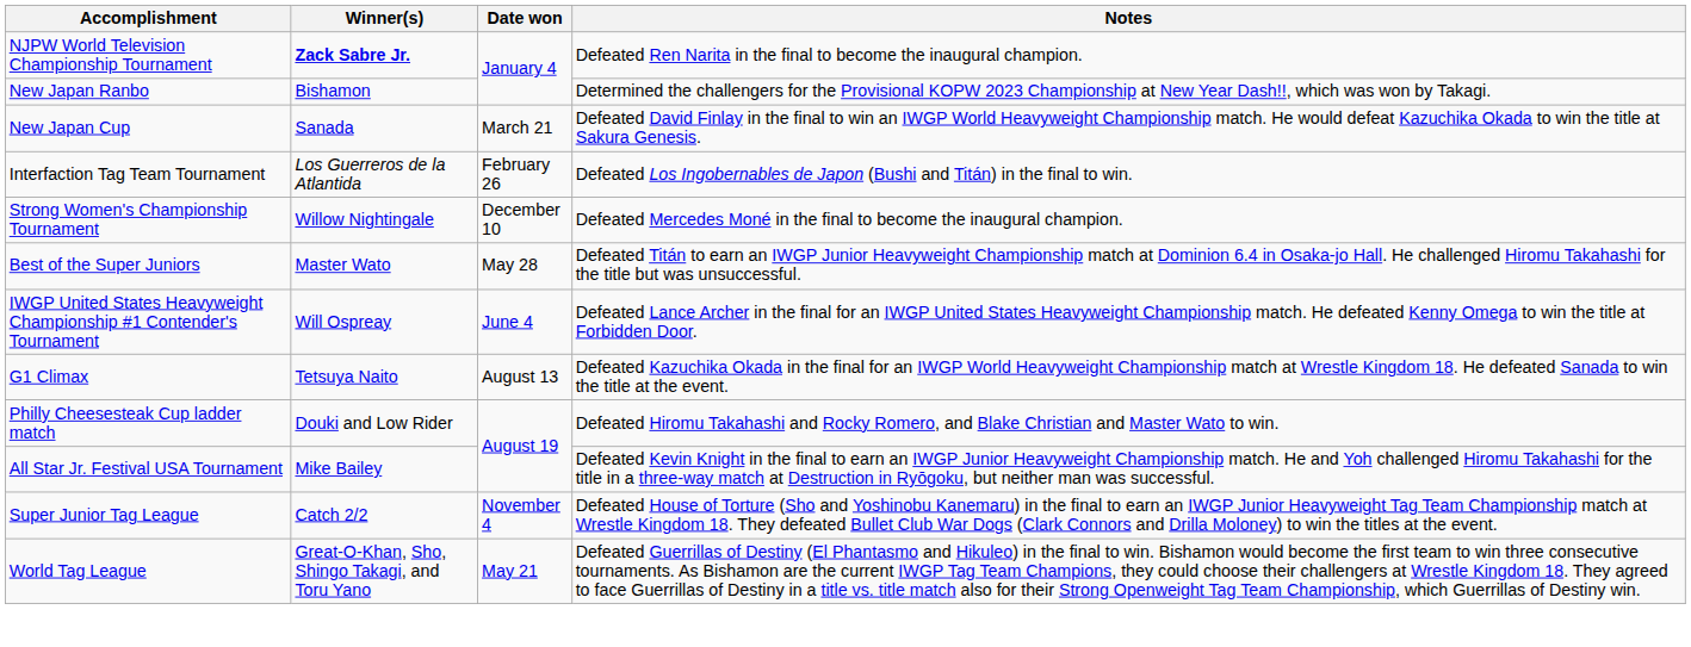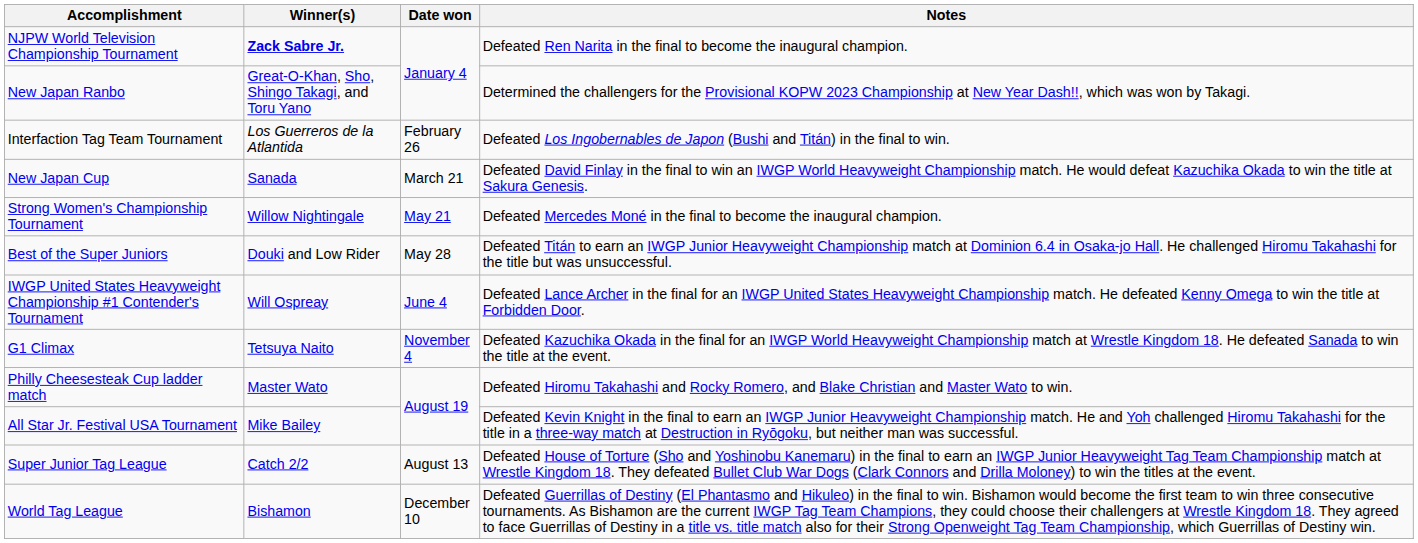 <table class="wikitable" style="width:100%;">
 <tr>
 <th>Accomplishment</th>
 <th>Winner(s)</th>
 <th>Date won</th>
 <th>Notes</th>
 </tr>
 <tr>
 <td><a href='#'>NJPW World Television Championship Tournament</a></td>
 <td><strong><a href='#'>Zack Sabre Jr.</a></strong></td>
 <td rowspan=2><a href='#'>January 4</a></td>
 <td>Defeated <a href='#'>Ren Narita</a> in the final to become the inaugural champion.</td>
 </tr>
 <tr>
 <td><a href='#'>New Japan Ranbo</a></td>
-<td><a href='#'>Bishamon</a><br></td>
+<td><a href='#'>Great-O-Khan</a>, <a href='#'>Sho</a>, <a href='#'>Shingo Takagi</a>, and <a href='#'>Toru Yano</a></td>
 <td>Determined the challengers for the <a href='#'>Provisional KOPW 2023 Championship</a> at <a href='#'>New Year Dash!!</a>, which was won by Takagi.</td>
+</tr>
+<tr>
+<td>Interfaction Tag Team Tournament</td>
+<td><em>Los Guerreros de la Atlantida</em><br></td>
+<td>February 26</td>
+<td>Defeated <em><a href='#'>Los Ingobernables de Japon</a></em> (<a href='#'>Bushi</a> and <a href='#'>Titán</a>) in the final to win.</td>
 </tr>
 <tr>
 <td><a href='#'>New Japan Cup</a></td>
 <td><a href='#'>Sanada</a></td>
 <td>March 21</td>
 <td>Defeated <a href='#'>David Finlay</a> in the final to win an <a href='#'>IWGP World Heavyweight Championship</a> match. He would defeat <a href='#'>Kazuchika Okada</a> to win the title at <a href='#'>Sakura Genesis</a>.</td>
 </tr>
 <tr>
-<td>Interfaction Tag Team Tournament</td>
-<td><em>Los Guerreros de la Atlantida</em><br></td>
-<td>February 26</td>
-<td>Defeated <em><a href='#'>Los Ingobernables de Japon</a></em> (<a href='#'>Bushi</a> and <a href='#'>Titán</a>) in the final to win.</td>
-</tr>
-<tr>
 <td><a href='#'>Strong Women's Championship Tournament</a></td>
 <td><a href='#'>Willow Nightingale</a></td>
-<td>December 10</td>
+<td><a href='#'>May 21</a></td>
 <td>Defeated <a href='#'>Mercedes Moné</a> in the final to become the inaugural champion.</td>
 </tr>
 <tr>
 <td><a href='#'>Best of the Super Juniors</a></td>
-<td><a href='#'>Master Wato</a></td>
+<td><a href='#'>Douki</a> and Low Rider</td>
 <td>May 28</td>
 <td>Defeated <a href='#'>Titán</a> to earn an <a href='#'>IWGP Junior Heavyweight Championship</a> match at <a href='#'>Dominion 6.4 in Osaka-jo Hall</a>. He challenged <a href='#'>Hiromu Takahashi</a> for the title but was unsuccessful.</td>
 </tr>
 <tr>
 <td><a href='#'>IWGP United States Heavyweight Championship #1 Contender's Tournament</a></td>
 <td><a href='#'>Will Ospreay</a></td>
 <td><a href='#'>June 4</a></td>
 <td>Defeated <a href='#'>Lance Archer</a> in the final for an <a href='#'>IWGP United States Heavyweight Championship</a> match. He defeated <a href='#'>Kenny Omega</a> to win the title at <a href='#'>Forbidden Door</a>.</td>
 </tr>
 <tr>
 <td><a href='#'>G1 Climax</a></td>
 <td><a href='#'>Tetsuya Naito</a></td>
-<td>August 13</td>
+<td><a href='#'>November 4</a></td>
 <td>Defeated <a href='#'>Kazuchika Okada</a> in the final for an <a href='#'>IWGP World Heavyweight Championship</a> match at <a href='#'>Wrestle Kingdom 18</a>. He defeated <a href='#'>Sanada</a> to win the title at the event.</td>
 </tr>
 <tr>
 <td><a href='#'>Philly Cheesesteak Cup ladder match</a></td>
-<td><a href='#'>Douki</a> and Low Rider</td>
+<td><a href='#'>Master Wato</a></td>
 <td rowspan=2><a href='#'>August 19</a></td>
 <td>Defeated <a href='#'>Hiromu Takahashi</a> and <a href='#'>Rocky Romero</a>, and <a href='#'>Blake Christian</a> and <a href='#'>Master Wato</a> to win.</td>
 </tr>
 <tr>
 <td><a href='#'>All Star Jr. Festival USA Tournament</a></td>
 <td><a href='#'>Mike Bailey</a></td>
 <td>Defeated <a href='#'>Kevin Knight</a> in the final to earn an <a href='#'>IWGP Junior Heavyweight Championship</a> match. He and <a href='#'>Yoh</a> challenged <a href='#'>Hiromu Takahashi</a> for the title in a <a href='#'>three-way match</a> at <a href='#'>Destruction in Ryōgoku</a>, but neither man was successful.</td>
 </tr>
 <tr>
 <td><a href='#'>Super Junior Tag League</a></td>
 <td><a href='#'>Catch 2/2</a><br></td>
-<td><a href='#'>November 4</a></td>
+<td>August 13</td>
 <td>Defeated <a href='#'>House of Torture</a> (<a href='#'>Sho</a> and <a href='#'>Yoshinobu Kanemaru</a>) in the final to earn an <a href='#'>IWGP Junior Heavyweight Tag Team Championship</a> match at <a href='#'>Wrestle Kingdom 18</a>. They defeated <a href='#'>Bullet Club War Dogs</a> (<a href='#'>Clark Connors</a> and <a href='#'>Drilla Moloney</a>) to win the titles at the event.</td>
 </tr>
 <tr>
 <td><a href='#'>World Tag League</a></td>
-<td><a href='#'>Great-O-Khan</a>, <a href='#'>Sho</a>, <a href='#'>Shingo Takagi</a>, and <a href='#'>Toru Yano</a></td>
-<td><a href='#'>May 21</a></td>
+<td><a href='#'>Bishamon</a><br></td>
+<td>December 10</td>
 <td>Defeated <a href='#'>Guerrillas of Destiny</a> (<a href='#'>El Phantasmo</a> and <a href='#'>Hikuleo</a>) in the final to win. Bishamon would become the first team to win three consecutive tournaments. As Bishamon are the current <a href='#'>IWGP Tag Team Champions</a>, they could choose their challengers at <a href='#'>Wrestle Kingdom 18</a>. They agreed to face Guerrillas of Destiny in a <a href='#'>title vs. title match</a> also for their <a href='#'>Strong Openweight Tag Team Championship</a>, which Guerrillas of Destiny win.</td>
 </tr>
 </table>
